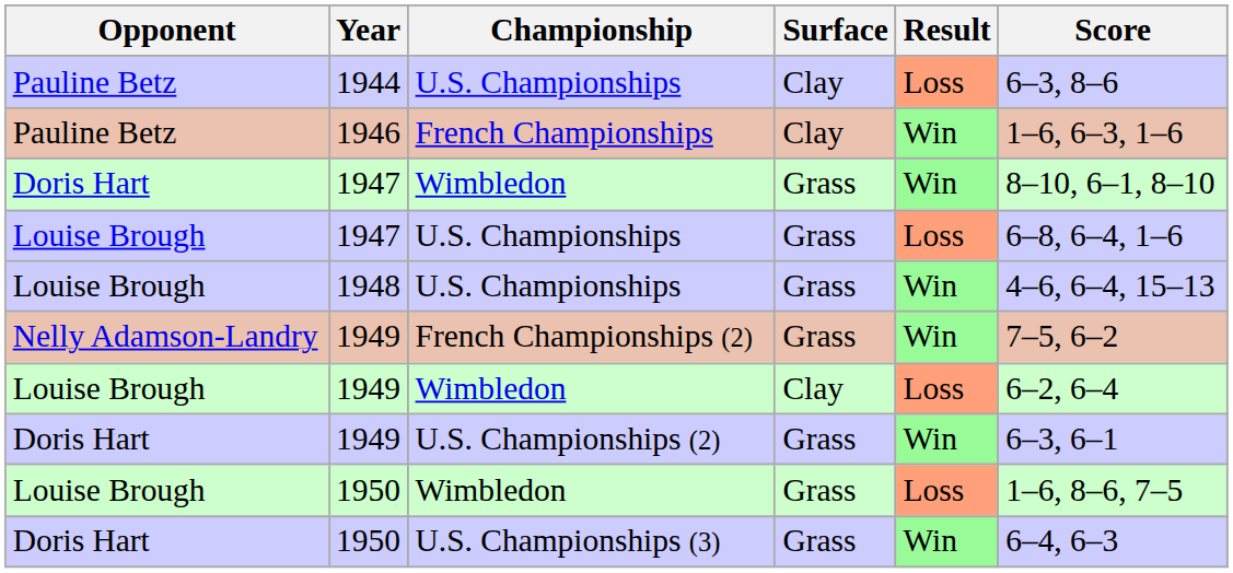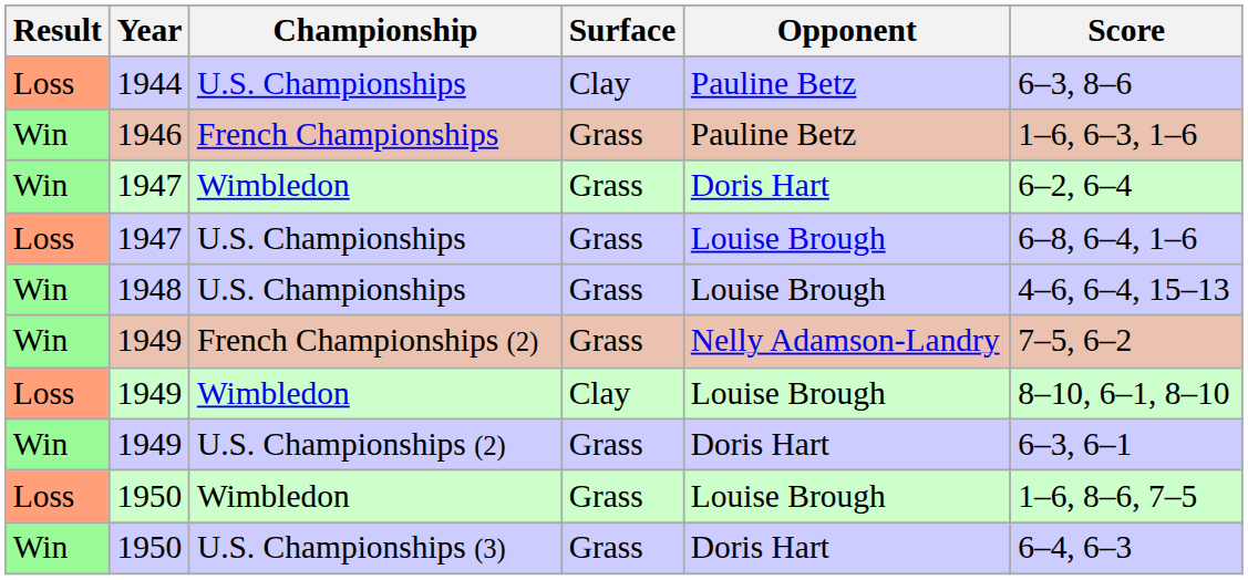 <table class="sortable wikitable">
 <tr>
-<th style="width:170px">Opponent</th>
+<th style="width:40px">Result</th>
 <th style="width:30px">Year</th>
 <th style="width:190px">Championship</th>
 <th style="width:50px">Surface</th>
-<th style="width:40px">Result</th>
+<th style="width:170px">Opponent</th>
 <th style="width:120px" class="unsortable">Score</th>
 </tr>
 <tr style="background:#ccf;">
-<td> <a href='#'>Pauline Betz</a></td>
+<td style="background:#ffa07a;">Loss</td>
 <td>1944</td>
 <td><a href='#'>U.S. Championships</a></td>
 <td>Clay</td>
-<td style="background:#ffa07a;">Loss</td>
+<td> <a href='#'>Pauline Betz</a></td>
 <td>6–3, 8–6</td>
 </tr>
 <tr style="background:#ebc2af;">
-<td> Pauline Betz</td>
+<td style="background:#98fb98;">Win</td>
 <td>1946</td>
 <td><a href='#'>French Championships</a></td>
-<td>Clay</td>
-<td style="background:#98fb98;">Win</td>
+<td>Grass</td>
+<td> Pauline Betz</td>
 <td>1–6, 6–3, 1–6</td>
 </tr>
 <tr style="background:#cfc;">
-<td> <a href='#'>Doris Hart</a></td>
+<td style="background:#98fb98;">Win</td>
 <td>1947</td>
 <td><a href='#'>Wimbledon</a></td>
 <td>Grass</td>
+<td> <a href='#'>Doris Hart</a></td>
+<td>6–2, 6–4</td>
+</tr>
+<tr style="background:#ccf;">
+<td style="background:#ffa07a;">Loss</td>
+<td>1947</td>
+<td>U.S. Championships</td>
+<td>Grass</td>
+<td> <a href='#'>Louise Brough</a></td>
+<td>6–8, 6–4, 1–6</td>
+</tr>
+<tr style="background:#ccf;">
 <td style="background:#98fb98;">Win</td>
+<td>1948</td>
+<td>U.S. Championships</td>
+<td>Grass</td>
+<td> Louise Brough</td>
+<td>4–6, 6–4, 15–13</td>
+</tr>
+<tr style="background:#ebc2af;">
+<td style="background:#98fb98;">Win</td>
+<td>1949</td>
+<td>French Championships <small>(2)</small></td>
+<td>Grass</td>
+<td> <a href='#'>Nelly Adamson-Landry</a></td>
+<td>7–5, 6–2</td>
+</tr>
+<tr style="background:#cfc;">
+<td style="background:#ffa07a;">Loss</td>
+<td>1949</td>
+<td><a href='#'>Wimbledon</a></td>
+<td>Clay</td>
+<td> Louise Brough</td>
 <td>8–10, 6–1, 8–10</td>
 </tr>
 <tr style="background:#ccf;">
-<td> <a href='#'>Louise Brough</a></td>
-<td>1947</td>
-<td>U.S. Championships</td>
-<td>Grass</td>
-<td style="background:#ffa07a;">Loss</td>
-<td>6–8, 6–4, 1–6</td>
-</tr>
-<tr style="background:#ccf;">
-<td> Louise Brough</td>
-<td>1948</td>
-<td>U.S. Championships</td>
-<td>Grass</td>
 <td style="background:#98fb98;">Win</td>
-<td>4–6, 6–4, 15–13</td>
-</tr>
-<tr style="background:#ebc2af;">
-<td> <a href='#'>Nelly Adamson-Landry</a></td>
-<td>1949</td>
-<td>French Championships <small>(2)</small></td>
-<td>Grass</td>
-<td style="background:#98fb98;">Win</td>
-<td>7–5, 6–2</td>
-</tr>
-<tr style="background:#cfc;">
-<td> Louise Brough</td>
-<td>1949</td>
-<td><a href='#'>Wimbledon</a></td>
-<td>Clay</td>
-<td style="background:#ffa07a;">Loss</td>
-<td>6–2, 6–4</td>
-</tr>
-<tr style="background:#ccf;">
-<td> Doris Hart</td>
 <td>1949</td>
 <td>U.S. Championships <small>(2)</small></td>
 <td>Grass</td>
-<td style="background:#98fb98;">Win</td>
+<td> Doris Hart</td>
 <td>6–3, 6–1</td>
 </tr>
 <tr style="background:#cfc;">
-<td> Louise Brough</td>
+<td style="background:#ffa07a;">Loss</td>
 <td>1950</td>
 <td>Wimbledon</td>
 <td>Grass</td>
-<td style="background:#ffa07a;">Loss</td>
+<td> Louise Brough</td>
 <td>1–6, 8–6, 7–5</td>
 </tr>
 <tr style="background:#ccf;">
-<td> Doris Hart</td>
+<td style="background:#98fb98;">Win</td>
 <td>1950</td>
 <td>U.S. Championships <small>(3)</small></td>
 <td>Grass</td>
-<td style="background:#98fb98;">Win</td>
+<td> Doris Hart</td>
 <td>6–4, 6–3</td>
 </tr>
 </table>
